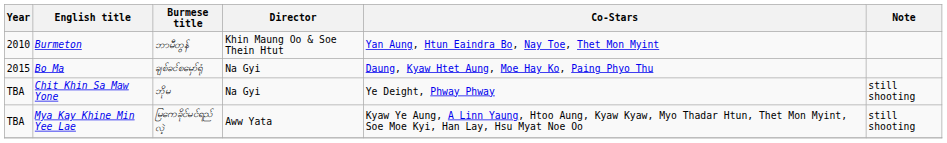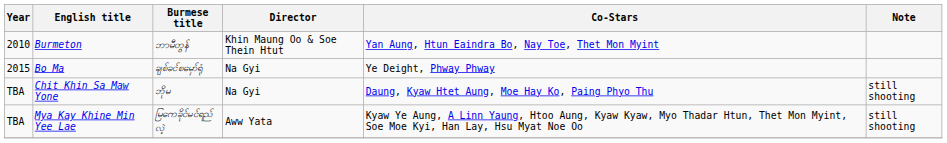 <table class="wikitable">
 <tr>
 <th>Year</th>
 <th>English title</th>
 <th>Burmese title</th>
 <th>Director</th>
 <th>Co-Stars</th>
 <th>Note</th>
 </tr>
 <tr>
 <td>2010</td>
 <td><em><a href='#'>Burmeton</a></em></td>
 <td><em>ဘာမီတွန်</em></td>
 <td>Khin Maung Oo & Soe Thein Htut</td>
 <td><a href='#'>Yan Aung</a>, <a href='#'>Htun Eaindra Bo</a>, <a href='#'>Nay Toe</a>, <a href='#'>Thet Mon Myint</a></td>
 <td></td>
 </tr>
 <tr>
 <td>2015</td>
 <td><em><a href='#'>Bo Ma</a></em></td>
 <td><em>ချစ်ခင်စမှော်ရုံ</em></td>
 <td>Na Gyi</td>
-<td><a href='#'>Daung</a>, <a href='#'>Kyaw Htet Aung</a>, <a href='#'>Moe Hay Ko</a>, <a href='#'>Paing Phyo Thu</a></td>
+<td>Ye Deight, <a href='#'>Phway Phway</a></td>
 <td></td>
 </tr>
 <tr>
 <td>TBA</td>
 <td><em><a href='#'>Chit Khin Sa Maw Yone</a></em></td>
 <td><em>ဘိုမ</em></td>
 <td>Na Gyi</td>
-<td>Ye Deight, <a href='#'>Phway Phway</a></td>
+<td><a href='#'>Daung</a>, <a href='#'>Kyaw Htet Aung</a>, <a href='#'>Moe Hay Ko</a>, <a href='#'>Paing Phyo Thu</a></td>
 <td>still shooting</td>
 </tr>
 <tr>
 <td>TBA</td>
 <td><em><a href='#'>Mya Kay Khine Min Yee Lae</a></em></td>
 <td><em>မြကေခိုင်မင်ရည်လဲ့</em></td>
 <td>Aww Yata</td>
 <td>Kyaw Ye Aung, <a href='#'>A Linn Yaung</a>, Htoo Aung, Kyaw Kyaw, Myo Thadar Htun, Thet Mon Myint, Soe Moe Kyi, Han Lay, Hsu Myat Noe Oo</td>
 <td>still shooting</td>
 </tr>
 <tr>
 </tr>
 </table>
